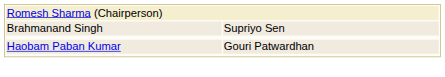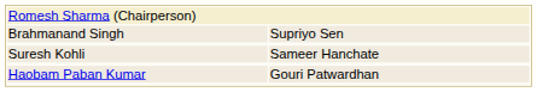 <table style="width:100%;border: 1px solid #BEB168;background-color:#FDFCF6;">
 <tr>
 <td colspan="2" style="background-color:#F5EFD0;"> <a href='#'>Romesh Sharma</a> (Chairperson)</td>
 </tr>
 <tr style="background-color:#F0EADF;">
 <td style="width:50%"> Brahmanand Singh </td>
 <td style="width:50%"> Supriyo Sen </td>
 </tr>
 <tr style="vertical-align:top;">
 </tr>
+<tr style="background-color:#F0EADF;">
+<td style="width:50%"> Suresh Kohli </td>
+<td style="width:50%"> Sameer Hanchate </td>
+</tr>
 <tr style="vertical-align:top;">
 </tr>
 <tr style="background-color:#F0EADF;">
 <td style="width:50%"> <a href='#'>Haobam Paban Kumar</a> </td>
 <td style="width:50%"> Gouri Patwardhan </td>
 </tr>
 <tr style="vertical-align:top;">
 </tr>
 </table>
